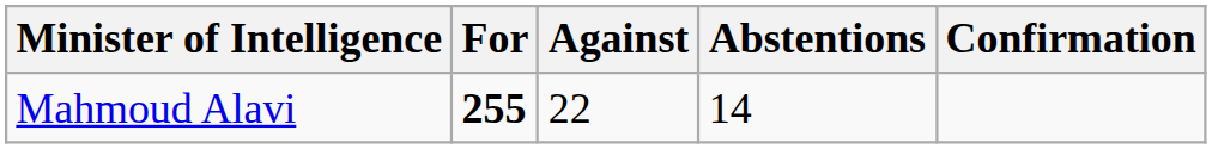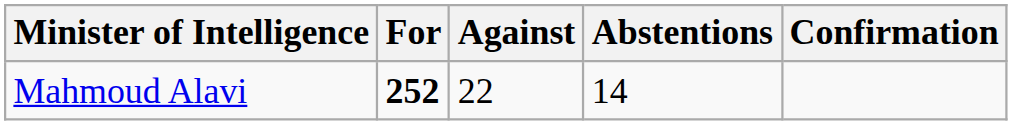 <table class="wikitable">
 <tr>
 <th>Minister of Intelligence</th>
 <th>For</th>
 <th>Against</th>
 <th>Abstentions</th>
 <th>Confirmation</th>
 </tr>
 <tr>
 <td><a href='#'>Mahmoud Alavi</a></td>
-<td><strong>255</strong></td>
+<td><strong>252</strong></td>
 <td>22</td>
 <td>14</td>
 <td></td>
 </tr>
 </table>
